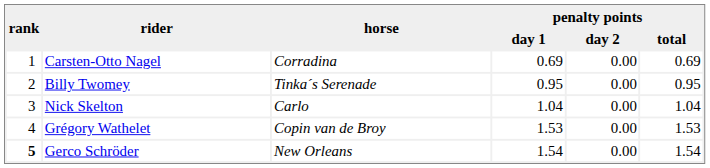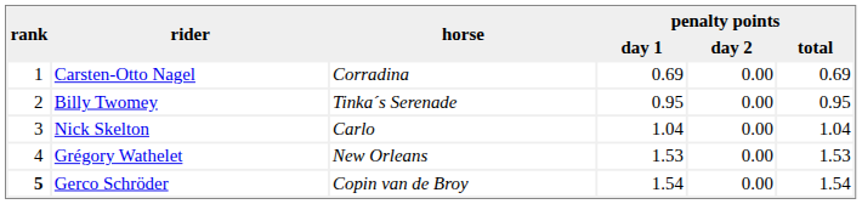 <table style="border:1px solid #808080; background-color:#EFEFEF;" cellspacing="2" cellpadding="2">
 <tr style="background-color:#EFEFEF;">
 <th rowspan=2 width="5%">rank</th>
 <th rowspan=2>rider</th>
 <th rowspan=2>horse</th>
 <th colspan=3>penalty points</th>
 </tr>
 <tr>
 <th>day 1</th>
 <th>day 2</th>
 <th>total</th>
 </tr>
 <tr valign="top" style="background-color:#FFFFFF;">
 <td align="right">1 </td>
 <td> <a href='#'>Carsten-Otto Nagel</a></td>
 <td><em>Corradina</em></td>
 <td align="right">0.69</td>
 <td align="right">0.00</td>
 <td align="right">0.69</td>
 </tr>
 <tr valign="top" style="background-color:#FFFFFF;">
 <td align="right">2 </td>
 <td> <a href='#'>Billy Twomey</a></td>
 <td><em>Tinka´s Serenade</em></td>
 <td align="right">0.95</td>
 <td align="right">0.00</td>
 <td align="right">0.95</td>
 </tr>
 <tr valign="top" style="background-color:#FFFFFF;">
 <td align="right">3 </td>
 <td> <a href='#'>Nick Skelton</a></td>
 <td><em>Carlo</em></td>
 <td align="right">1.04</td>
 <td align="right">0.00</td>
 <td align="right">1.04</td>
 </tr>
 <tr valign="top" style="background-color:#FFFFFF;">
 <td align="right">4 </td>
 <td> <a href='#'>Grégory Wathelet</a></td>
-<td><em>Copin van de Broy</em></td>
+<td><em>New Orleans</em></td>
 <td align="right">1.53</td>
 <td align="right">0.00</td>
 <td align="right">1.53</td>
 </tr>
 <tr valign="top" style="background-color:#FFFFFF;">
 <td align="right"><strong>5 </strong></td>
 <td> <a href='#'>Gerco Schröder</a></td>
-<td><em>New Orleans</em></td>
+<td><em>Copin van de Broy</em></td>
 <td align="right">1.54</td>
 <td align="right">0.00</td>
 <td align="right">1.54</td>
 </tr>
 </table>
